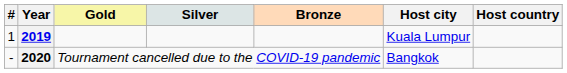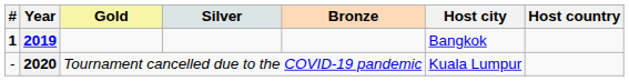 <table class="wikitable sortable plainrowheaders">
 <tr>
 <th scope="col">#</th>
 <th scope="col">Year</th>
 <th scope="col" style="background:#F7F6A8"> Gold</th>
 <th scope="col" style="background:#DCE5E5"> Silver</th>
 <th scope="col" style="background:#FFDAB9"> Bronze</th>
 <th scope="col">Host city</th>
 <th scope="col">Host country</th>
 </tr>
 <tr>
-<td align=center>1</td>
+<td align=center><strong>1</strong></td>
 <th scope="row"><a href='#'>2019</a></th>
 <td> </td>
 <td> </td>
 <td> </td>
-<td><a href='#'>Kuala Lumpur</a></td>
+<td><a href='#'>Bangkok</a></td>
 <td></td>
 </tr>
 <tr>
 <td align=center>-</td>
 <th scope="row">2020</th>
 <td colspan="3"><em>Tournament cancelled due to the <a href='#'>COVID-19 pandemic</a></em></td>
-<td><a href='#'>Bangkok</a></td>
+<td><a href='#'>Kuala Lumpur</a></td>
 <td></td>
 </tr>
 </table>
